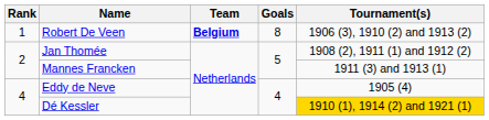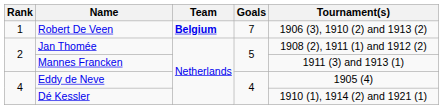 <table class="wikitable" style="text-align: center;">
 <tr>
 <th style="width: 40px;">Rank</th>
 <th style="width: 200px;">Name</th>
 <th style="width: 80px;">Team</th>
 <th style="width: 40px;">Goals</th>
 <th style="width: 250px;">Tournament(s)</th>
 </tr>
 <tr>
 <td>1</td>
 <td align="left"> <a href='#'>Robert De Veen</a></td>
 <td align="left"><strong><a href='#'>Belgium</a></strong></td>
-<td>8</td>
+<td>7</td>
 <td>1906 (3), 1910 (2) and 1913 (2)</td>
 </tr>
 <tr>
 <td rowspan="2">2</td>
 <td align="left"> <a href='#'>Jan Thomée</a></td>
 <td rowspan="4" align="left"><a href='#'>Netherlands</a></td>
 <td rowspan="2">5</td>
 <td>1908 (2), 1911 (1) and 1912 (2)</td>
 </tr>
 <tr>
 <td align="left"> <a href='#'>Mannes Francken</a></td>
 <td>1911 (3) and 1913 (1)</td>
 </tr>
 <tr>
 <td rowspan="2">4</td>
 <td align="left"> <a href='#'>Eddy de Neve</a></td>
 <td rowspan="2">4</td>
 <td>1905 (4)</td>
 </tr>
 <tr>
 <td align="left"> <a href='#'>Dé Kessler</a></td>
-<td style="background: gold;">1910 (1), 1914 (2) and 1921 (1)</td>
+<td>1910 (1), 1914 (2) and 1921 (1)</td>
 </tr>
 </table>
